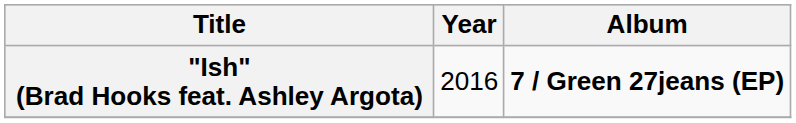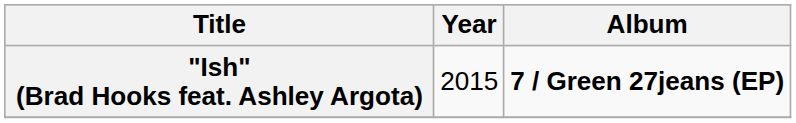 <table class="wikitable plainrowheaders" style="text-align:center">
 <tr>
 <th scope="col" style="width:16em;">Title</th>
 <th scope="col">Year</th>
 <th scope="col">Album</th>
 </tr>
 <tr>
 <th scope="row">"Ish"<br>(Brad Hooks feat. Ashley Argota)</th>
-<td>2016</td>
+<td>2015</td>
 <td><strong>7 / Green 27jeans (EP)</strong></td>
 </tr>
 <tr>
 </tr>
 </table>
